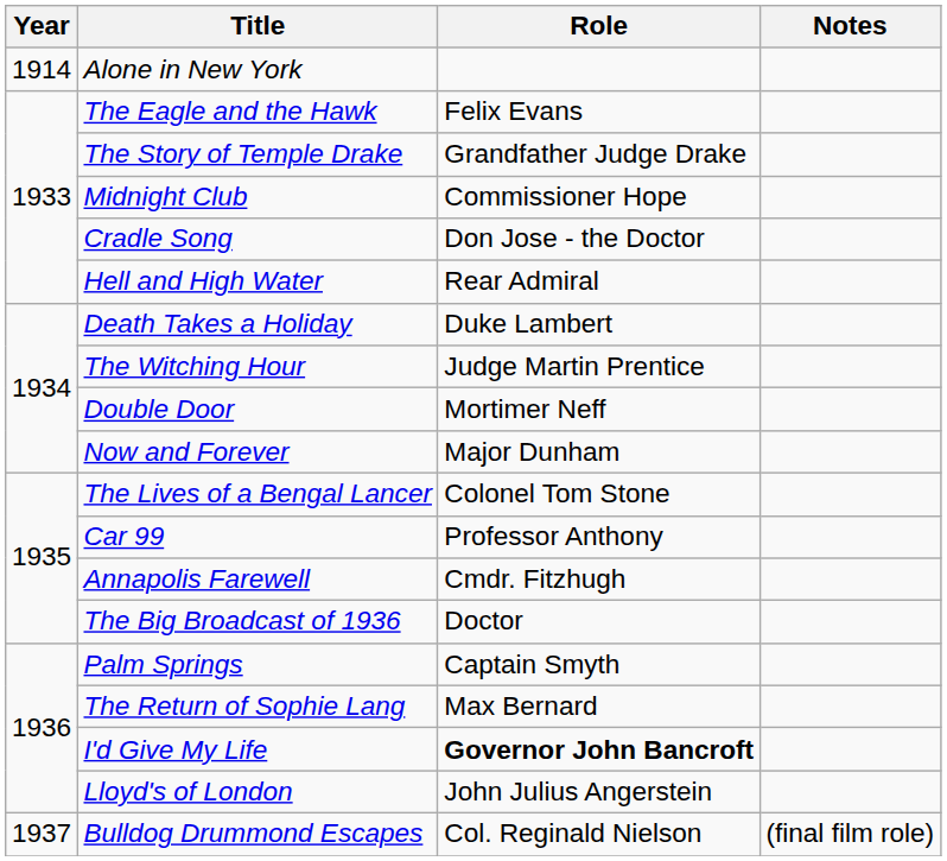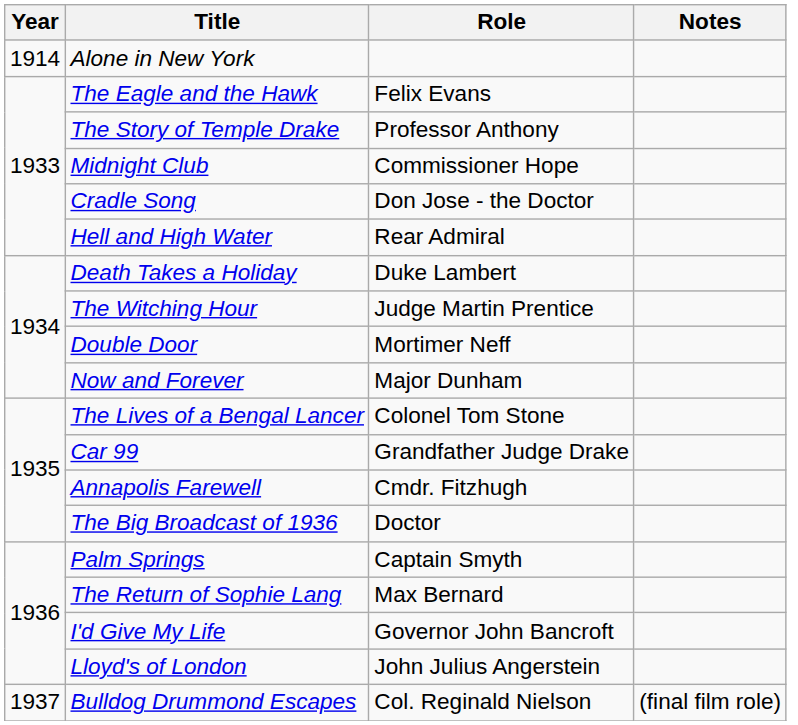 <table class="wikitable">
 <tr>
 <th>Year</th>
 <th>Title</th>
 <th>Role</th>
 <th>Notes</th>
 </tr>
 <tr>
 <td>1914</td>
 <td><em>Alone in New York</em></td>
 <td></td>
 <td></td>
 </tr>
 <tr>
 <td rowspan=5>1933</td>
 <td><em><a href='#'>The Eagle and the Hawk</a></em></td>
 <td>Felix Evans</td>
 <td></td>
 </tr>
 <tr>
 <td><em><a href='#'>The Story of Temple Drake</a></em></td>
-<td>Grandfather Judge Drake</td>
+<td>Professor Anthony</td>
 <td></td>
 </tr>
 <tr>
 <td><em><a href='#'>Midnight Club</a></em></td>
 <td>Commissioner Hope</td>
 <td></td>
 </tr>
 <tr>
 <td><em><a href='#'>Cradle Song</a></em></td>
 <td>Don Jose - the Doctor</td>
 <td></td>
 </tr>
 <tr>
 <td><em><a href='#'>Hell and High Water</a></em></td>
 <td>Rear Admiral</td>
 <td></td>
 </tr>
 <tr>
 <td rowspan=4>1934</td>
 <td><em><a href='#'>Death Takes a Holiday</a></em></td>
 <td>Duke Lambert</td>
 <td></td>
 </tr>
 <tr>
 <td><em><a href='#'>The Witching Hour</a></em></td>
 <td>Judge Martin Prentice</td>
 <td></td>
 </tr>
 <tr>
 <td><em><a href='#'>Double Door</a></em></td>
 <td>Mortimer Neff</td>
 <td></td>
 </tr>
 <tr>
 <td><em><a href='#'>Now and Forever</a></em></td>
 <td>Major Dunham</td>
 <td></td>
 </tr>
 <tr>
 <td rowspan=4>1935</td>
 <td><em><a href='#'>The Lives of a Bengal Lancer</a></em></td>
 <td>Colonel Tom Stone</td>
 <td></td>
 </tr>
 <tr>
 <td><em><a href='#'>Car 99</a></em></td>
-<td>Professor Anthony</td>
+<td>Grandfather Judge Drake</td>
 <td></td>
 </tr>
 <tr>
 <td><em><a href='#'>Annapolis Farewell</a></em></td>
 <td>Cmdr. Fitzhugh</td>
 <td></td>
 </tr>
 <tr>
 <td><em><a href='#'>The Big Broadcast of 1936</a></em></td>
 <td>Doctor</td>
 <td></td>
 </tr>
 <tr>
 <td rowspan=4>1936</td>
 <td><em><a href='#'>Palm Springs</a></em></td>
 <td>Captain Smyth</td>
 <td></td>
 </tr>
 <tr>
 <td><em><a href='#'>The Return of Sophie Lang</a></em></td>
 <td>Max Bernard</td>
 <td></td>
 </tr>
 <tr>
 <td><em><a href='#'>I'd Give My Life</a></em></td>
-<td><strong>Governor John Bancroft</strong></td>
+<td>Governor John Bancroft</td>
 <td></td>
 </tr>
 <tr>
 <td><em><a href='#'>Lloyd's of London</a></em></td>
 <td>John Julius Angerstein</td>
 <td></td>
 </tr>
 <tr>
 <td>1937</td>
 <td><em><a href='#'>Bulldog Drummond Escapes</a></em></td>
 <td>Col. Reginald Nielson</td>
 <td>(final film role)</td>
 </tr>
 </table>
